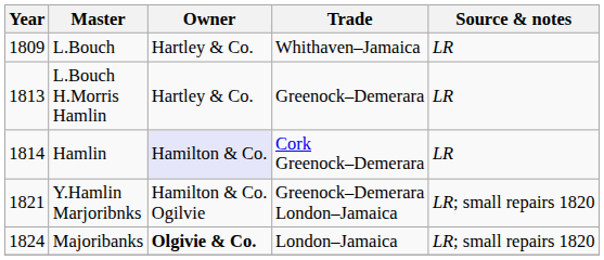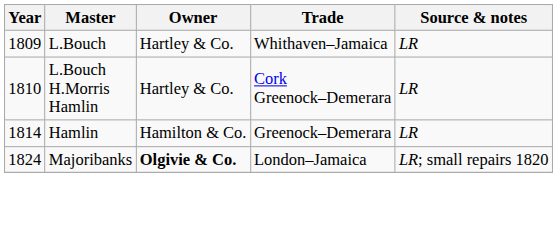 <table class=" wikitable">
 <tr>
 <th>Year</th>
 <th>Master</th>
 <th>Owner</th>
 <th>Trade</th>
 <th>Source & notes</th>
 </tr>
 <tr>
 <td>1809</td>
 <td>L.Bouch</td>
 <td>Hartley & Co.</td>
 <td>Whithaven–Jamaica</td>
 <td><em>LR</em></td>
 </tr>
 <tr>
-<td>1813</td>
+<td>1810</td>
 <td>L.Bouch<br>H.Morris<br>Hamlin</td>
 <td>Hartley & Co.</td>
-<td>Greenock–Demerara</td>
+<td><a href='#'>Cork</a><br>Greenock–Demerara</td>
 <td><em>LR</em></td>
 </tr>
 <tr>
 <td>1814</td>
 <td>Hamlin</td>
-<td style="background: lavender;">Hamilton & Co.</td>
-<td><a href='#'>Cork</a><br>Greenock–Demerara</td>
+<td>Hamilton & Co.</td>
+<td>Greenock–Demerara</td>
 <td><em>LR</em></td>
-</tr>
-<tr>
-<td>1821</td>
-<td>Y.Hamlin<br>Marjoribnks</td>
-<td>Hamilton & Co.<br>Ogilvie</td>
-<td>Greenock–Demerara<br>London–Jamaica</td>
-<td><em>LR</em>; small repairs 1820</td>
 </tr>
 <tr>
 <td>1824</td>
 <td>Majoribanks</td>
 <td><strong>Olgivie & Co.</strong></td>
 <td>London–Jamaica</td>
 <td><em>LR</em>; small repairs 1820</td>
 </tr>
 <tr>
 </tr>
 </table>
